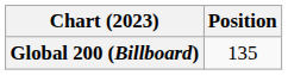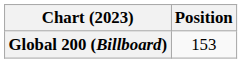 <table class="wikitable plainrowheaders" style="text-align:center">
 <tr>
 <th scope="col">Chart (2023)</th>
 <th scope="col">Position</th>
 </tr>
 <tr>
 <th scope="row">Global 200 (<em>Billboard</em>)</th>
-<td>135</td>
+<td>153</td>
 </tr>
 </table>
